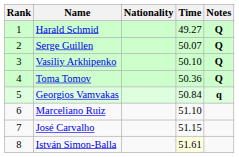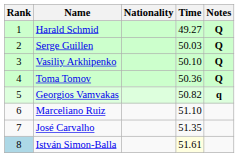 <table class="wikitable sortable" style="text-align:center">
 <tr>
 <th>Rank</th>
 <th>Name</th>
 <th>Nationality</th>
 <th>Time</th>
 <th>Notes</th>
 </tr>
 <tr bgcolor=ccffcc>
 <td>1</td>
 <td align=left><a href='#'>Harald Schmid</a></td>
 <td align=left></td>
 <td>49.27</td>
 <td><strong>Q</strong></td>
 </tr>
 <tr bgcolor=ccffcc>
 <td>2</td>
 <td align=left><a href='#'>Serge Guillen</a></td>
 <td align=left></td>
-<td>50.07</td>
+<td>50.03</td>
 <td><strong>Q</strong></td>
 </tr>
 <tr bgcolor=ccffcc>
 <td>3</td>
 <td align=left><a href='#'>Vasiliy Arkhipenko</a></td>
 <td align=left></td>
 <td>50.10</td>
 <td><strong>Q</strong></td>
 </tr>
 <tr bgcolor=ccffcc>
 <td>4</td>
 <td align=left><a href='#'>Toma Tomov</a></td>
 <td align=left></td>
 <td>50.36</td>
 <td><strong>Q</strong></td>
 </tr>
 <tr bgcolor=ddffdd>
 <td>5</td>
 <td align=left><a href='#'>Georgios Vamvakas</a></td>
 <td align=left></td>
-<td>50.84</td>
+<td>50.82</td>
 <td><strong>q</strong></td>
 </tr>
 <tr>
 <td>6</td>
 <td align=left><a href='#'>Marceliano Ruiz</a></td>
 <td align=left></td>
 <td>51.10</td>
 <td></td>
 </tr>
 <tr>
 <td>7</td>
 <td align=left><a href='#'>José Carvalho</a></td>
 <td align=left></td>
-<td>51.15</td>
+<td>51.35</td>
 <td></td>
 </tr>
 <tr>
-<td>8</td>
+<td style="background: lightblue;">8</td>
 <td align=left><a href='#'>István Simon-Balla</a></td>
 <td align=left></td>
 <td style="background: lightyellow;">51.61</td>
 <td></td>
 </tr>
 </table>
